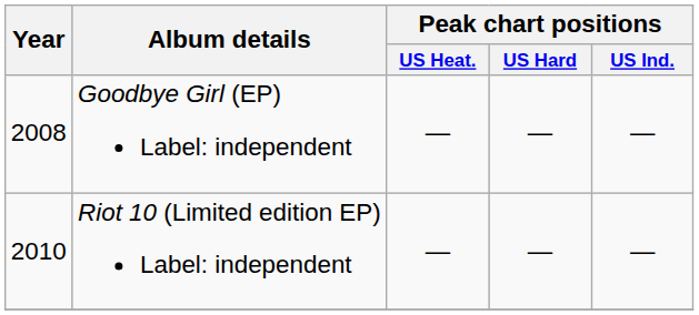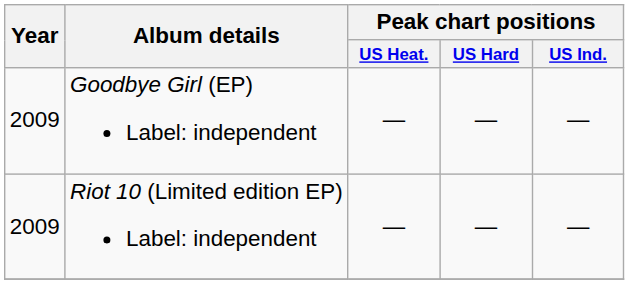 <table class="wikitable">
 <tr>
 <th rowspan="2">Year</th>
 <th rowspan="2">Album details</th>
 <th colspan="3">Peak chart positions</th>
 </tr>
 <tr>
 <th style="width:5em;font-size:75%"><a href='#'>US Heat.</a><br></th>
 <th style="width:5em;font-size:75%"><a href='#'>US Hard</a><br></th>
 <th style="width:5em;font-size:75%"><a href='#'>US Ind.</a><br></th>
 </tr>
 <tr>
-<td align="center">2008</td>
+<td align="center">2009</td>
 <td align="left"><em>Goodbye Girl</em> (EP)<br><ul><li>Label: independent</li></ul></td>
 <td align="center">—</td>
 <td align="center">—</td>
 <td align="center">—</td>
 </tr>
 <tr>
-<td align="center">2010</td>
+<td align="center">2009</td>
 <td align="left"><em>Riot 10</em> (Limited edition EP)<br><ul><li>Label: independent</li></ul></td>
 <td align="center">—</td>
 <td align="center">—</td>
 <td align="center">—</td>
 </tr>
 <tr>
 </tr>
 </table>
